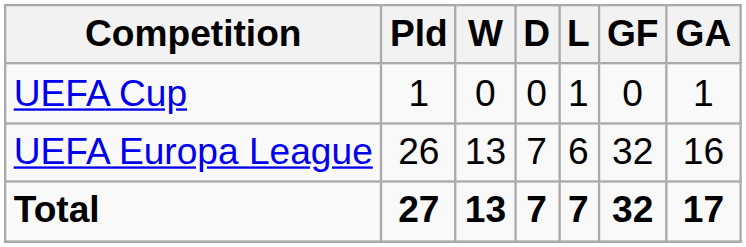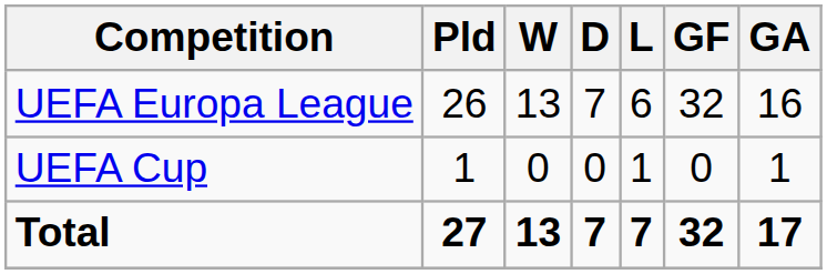 <table class="wikitable">
 <tr>
 <th>Competition</th>
 <th>Pld</th>
 <th>W</th>
 <th>D</th>
 <th>L</th>
 <th>GF</th>
 <th>GA</th>
 </tr>
 <tr>
+<td><a href='#'>UEFA Europa League</a></td>
+<td style="text-align:center;">26</td>
+<td style="text-align:center;">13</td>
+<td style="text-align:center;">7</td>
+<td style="text-align:center;">6</td>
+<td style="text-align:center;">32</td>
+<td style="text-align:center;">16</td>
+</tr>
+<tr>
 <td><a href='#'>UEFA Cup</a></td>
 <td style="text-align:center;">1</td>
 <td style="text-align:center;">0</td>
 <td style="text-align:center;">0</td>
 <td style="text-align:center;">1</td>
 <td style="text-align:center;">0</td>
 <td style="text-align:center;">1</td>
-</tr>
-<tr>
-<td><a href='#'>UEFA Europa League</a></td>
-<td style="text-align:center;">26</td>
-<td style="text-align:center;">13</td>
-<td style="text-align:center;">7</td>
-<td style="text-align:center;">6</td>
-<td style="text-align:center;">32</td>
-<td style="text-align:center;">16</td>
 </tr>
 <tr>
 <td><strong>Total</strong></td>
 <td style="text-align:center;"><strong>27</strong></td>
 <td style="text-align:center;"><strong>13</strong></td>
 <td style="text-align:center;"><strong>7</strong></td>
 <td style="text-align:center;"><strong>7</strong></td>
 <td style="text-align:center;"><strong>32</strong></td>
 <td style="text-align:center;"><strong>17</strong></td>
 </tr>
 <tr>
 </tr>
 </table>
